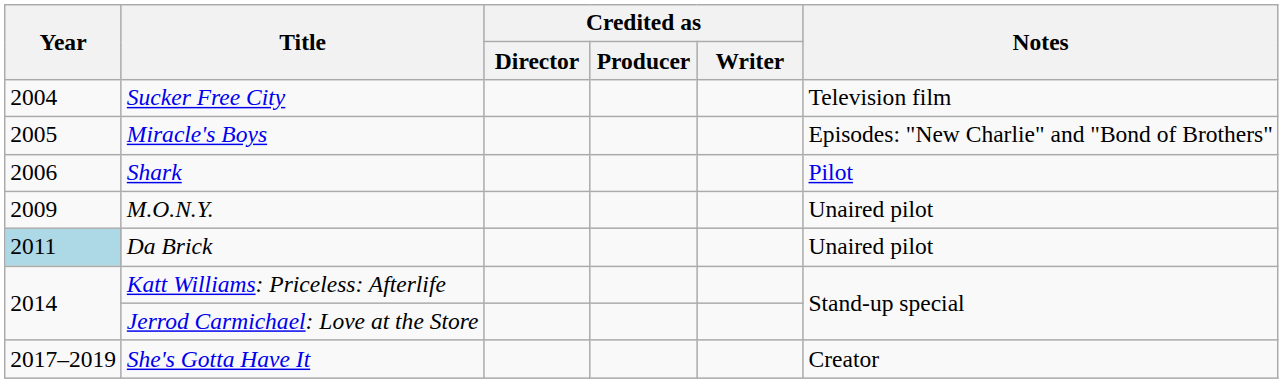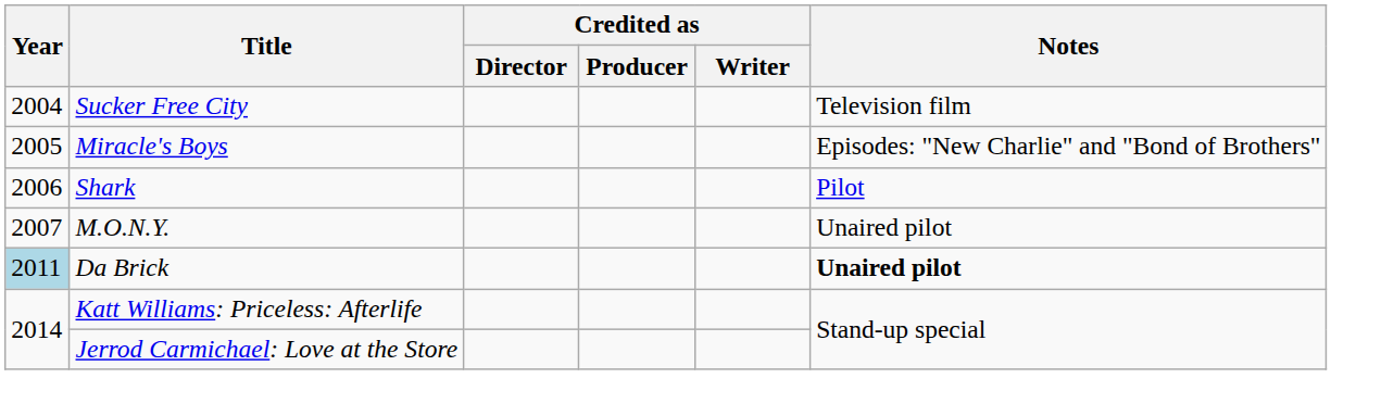 <table class="wikitable" style="white-space:nowrap">
 <tr>
 <th rowspan="2" style="width:33px;">Year</th>
 <th rowspan="2" style="width:200px;">Title</th>
 <th colspan="3">Credited as</th>
 <th rowspan="2">Notes</th>
 </tr>
 <tr>
 <th width="65">Director</th>
 <th width="65">Producer</th>
 <th width="65">Writer</th>
 </tr>
 <tr>
 <td>2004</td>
 <td><em><a href='#'>Sucker Free City</a></em></td>
 <td></td>
 <td></td>
 <td></td>
 <td>Television film</td>
 </tr>
 <tr>
 <td>2005</td>
 <td><em><a href='#'>Miracle's Boys</a></em></td>
 <td></td>
 <td></td>
 <td></td>
 <td>Episodes: "New Charlie" and "Bond of Brothers"</td>
 </tr>
 <tr>
 <td>2006</td>
 <td><em><a href='#'>Shark</a></em></td>
 <td></td>
 <td></td>
 <td></td>
 <td><a href='#'>Pilot</a></td>
 </tr>
 <tr>
-<td>2009</td>
+<td>2007</td>
 <td><em>M.O.N.Y.</em></td>
 <td></td>
 <td></td>
 <td></td>
 <td>Unaired pilot</td>
 </tr>
 <tr>
 <td style="background: lightblue;">2011</td>
 <td><em>Da Brick</em></td>
 <td></td>
 <td></td>
 <td></td>
-<td>Unaired pilot</td>
+<td><strong>Unaired pilot</strong></td>
 </tr>
 <tr>
 <td rowspan="2">2014</td>
 <td><em><a href='#'>Katt Williams</a>: Priceless: Afterlife</em></td>
 <td></td>
 <td></td>
 <td></td>
 <td rowspan=2>Stand-up special</td>
 </tr>
 <tr>
 <td><em><a href='#'>Jerrod Carmichael</a>: Love at the Store</em></td>
 <td></td>
 <td></td>
 <td></td>
 </tr>
-<tr>
-<td>2017–2019</td>
-<td><em><a href='#'>She's Gotta Have It</a></em></td>
-<td></td>
-<td></td>
-<td></td>
-<td>Creator</td>
-</tr>
 </table>
